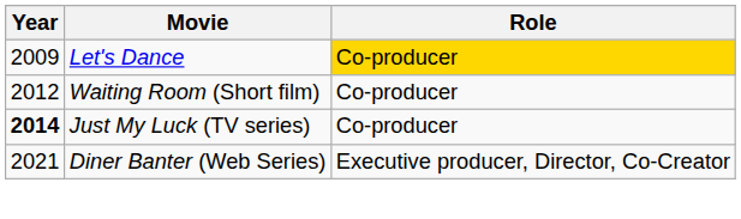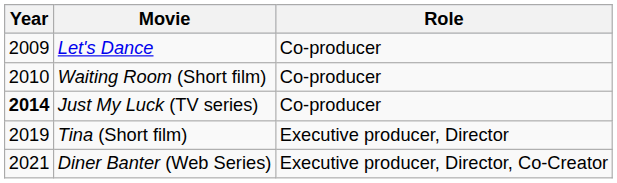 <table class="wikitable sortable">
 <tr style="background:#b0c4de; text-align:center;">
 <th>Year</th>
 <th>Movie</th>
 <th>Role</th>
 </tr>
 <tr>
 <td>2009</td>
 <td><em><a href='#'>Let's Dance</a></em></td>
-<td style="background: gold;">Co-producer</td>
+<td>Co-producer</td>
 </tr>
 <tr>
-<td>2012</td>
+<td>2010</td>
 <td><em>Waiting Room</em> (Short film)</td>
 <td>Co-producer</td>
 </tr>
 <tr>
 <td><strong>2014</strong></td>
 <td><em>Just My Luck</em> (TV series)</td>
 <td>Co-producer</td>
 </tr>
 <tr>
+<td>2019</td>
+<td><em>Tina</em> (Short film)</td>
+<td>Executive producer, Director</td>
+</tr>
+<tr>
 <td>2021</td>
 <td><em>Diner Banter</em> (Web Series)</td>
 <td>Executive producer, Director, Co-Creator</td>
 </tr>
 </table>
